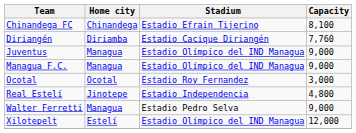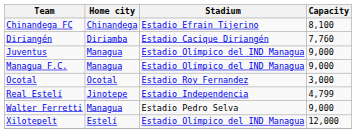 <table class="wikitable sortable">
 <tr>
 <th>Team</th>
 <th>Home city</th>
 <th>Stadium</th>
 <th>Capacity</th>
 </tr>
 <tr>
 <td><a href='#'>Chinandega FC</a></td>
 <td><a href='#'>Chinandega</a></td>
 <td><a href='#'>Estadio Efrain Tijerino</a></td>
 <td>8,100</td>
 </tr>
 <tr>
 <td><a href='#'>Diriangén</a></td>
 <td><a href='#'>Diriamba</a></td>
 <td><a href='#'>Estadio Cacique Diriangén</a></td>
 <td>7,760</td>
 </tr>
 <tr>
 <td><a href='#'>Juventus</a></td>
 <td><a href='#'>Managua</a></td>
 <td><a href='#'>Estadio Olímpico del IND Managua</a></td>
 <td>9,000</td>
 </tr>
 <tr>
 <td><a href='#'>Managua F.C.</a></td>
 <td><a href='#'>Managua</a></td>
 <td><a href='#'>Estadio Olímpico del IND Managua</a></td>
 <td>9,000</td>
 </tr>
 <tr>
 <td><a href='#'>Ocotal</a></td>
 <td><a href='#'>Ocotal</a></td>
 <td><a href='#'>Estadio Roy Fernandez</a></td>
 <td>3,000</td>
 </tr>
 <tr>
 <td><a href='#'>Real Estelí</a></td>
 <td><a href='#'>Jinotepe</a></td>
 <td><a href='#'>Estadio Independencia</a></td>
-<td>4,800</td>
+<td>4,799</td>
 </tr>
 <tr>
 <td><a href='#'>Walter Ferretti</a></td>
 <td><a href='#'>Managua</a></td>
 <td>Estadio Pedro Selva</td>
 <td>9,000</td>
 </tr>
 <tr>
 <td><a href='#'>Xilotepelt</a></td>
 <td><a href='#'>Estelí</a></td>
 <td><a href='#'>Estadio Olímpico del IND Managua</a></td>
 <td>12,000</td>
 </tr>
 <tr>
 </tr>
 </table>
